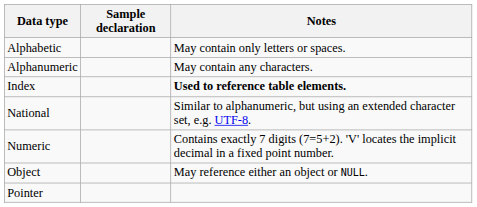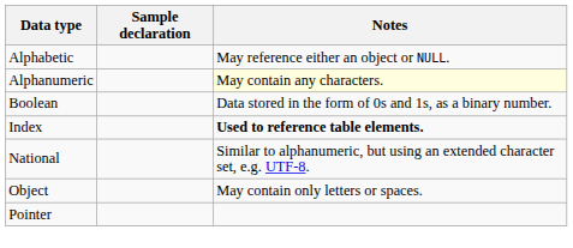 <table class="wikitable">
 <tr>
 <th>Data type</th>
 <th>Sample declaration</th>
 <th>Notes</th>
 </tr>
 <tr>
 <td>Alphabetic</td>
 <td></td>
-<td>May contain only letters or spaces.</td>
+<td>May reference either an object or <code>NULL</code>.</td>
 </tr>
 <tr>
 <td>Alphanumeric</td>
 <td></td>
-<td>May contain any characters.</td>
+<td style="background: lightyellow;">May contain any characters.</td>
+</tr>
+<tr>
+<td>Boolean</td>
+<td></td>
+<td>Data stored in the form of 0s and 1s, as a binary number.</td>
 </tr>
 <tr>
 <td>Index</td>
 <td></td>
 <td><strong>Used to reference table elements.</strong></td>
 </tr>
 <tr>
 <td>National</td>
 <td></td>
 <td>Similar to alphanumeric, but using an extended character set, e.g. <a href='#'>UTF-8</a>.</td>
 </tr>
 <tr>
-<td>Numeric</td>
-<td></td>
-<td>Contains exactly 7 digits (7=5+2). 'V' locates the implicit decimal in a fixed point number.</td>
-</tr>
-<tr>
 <td>Object</td>
 <td></td>
-<td>May reference either an object or <code>NULL</code>.</td>
+<td>May contain only letters or spaces.</td>
 </tr>
 <tr>
 <td>Pointer</td>
 <td></td>
 <td></td>
 </tr>
 </table>
